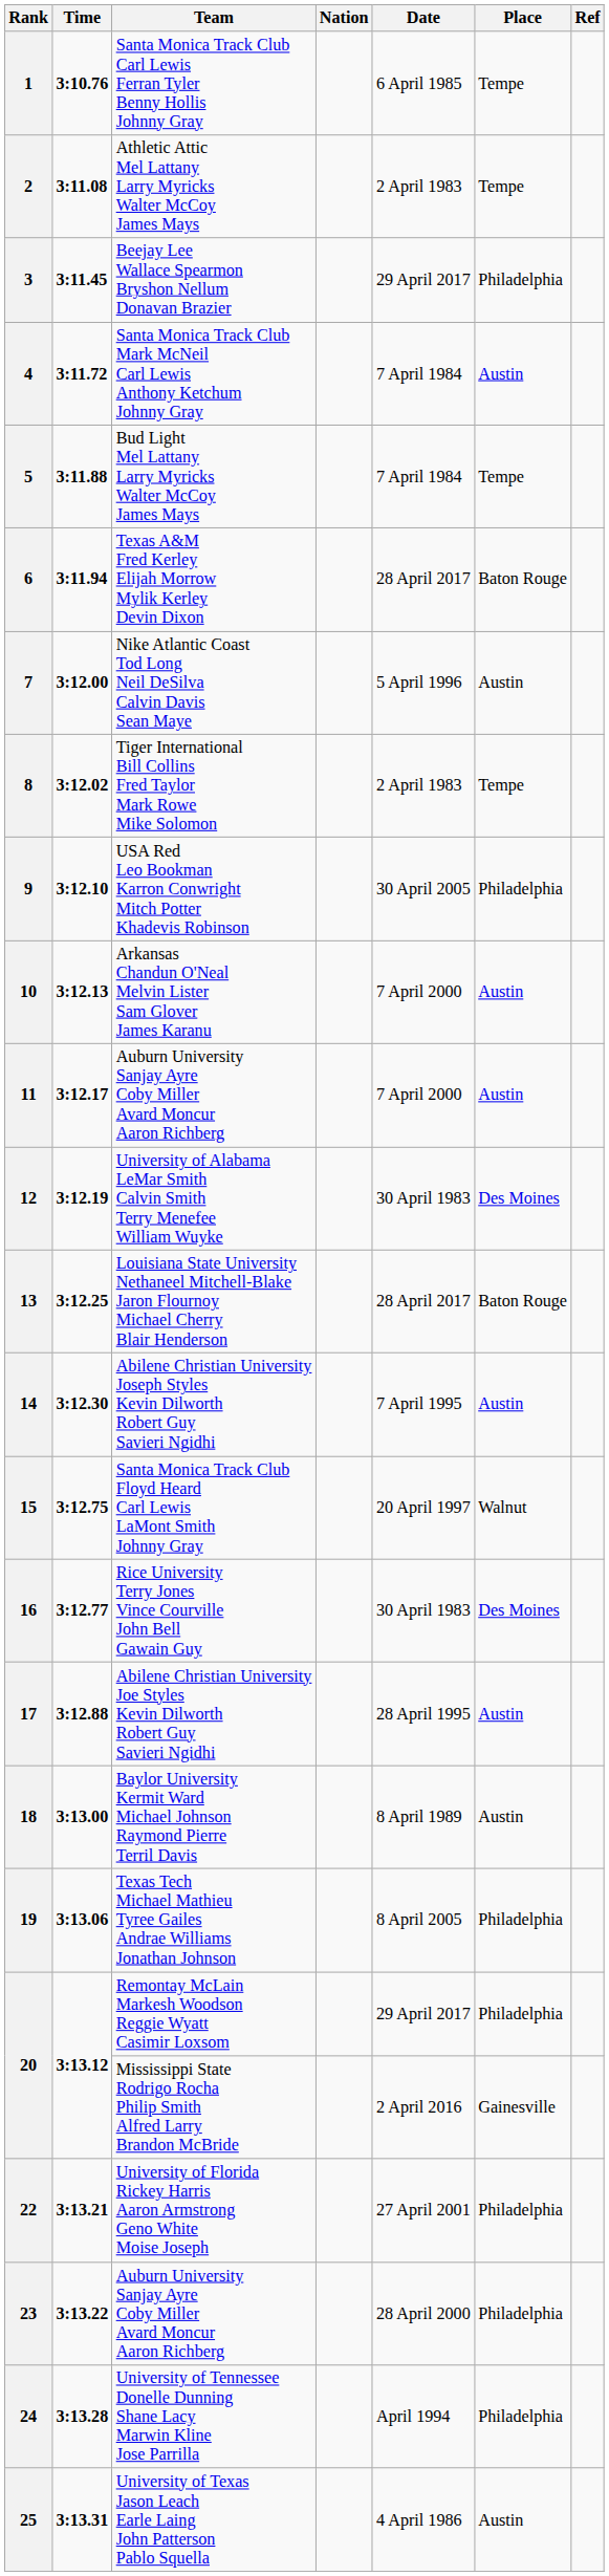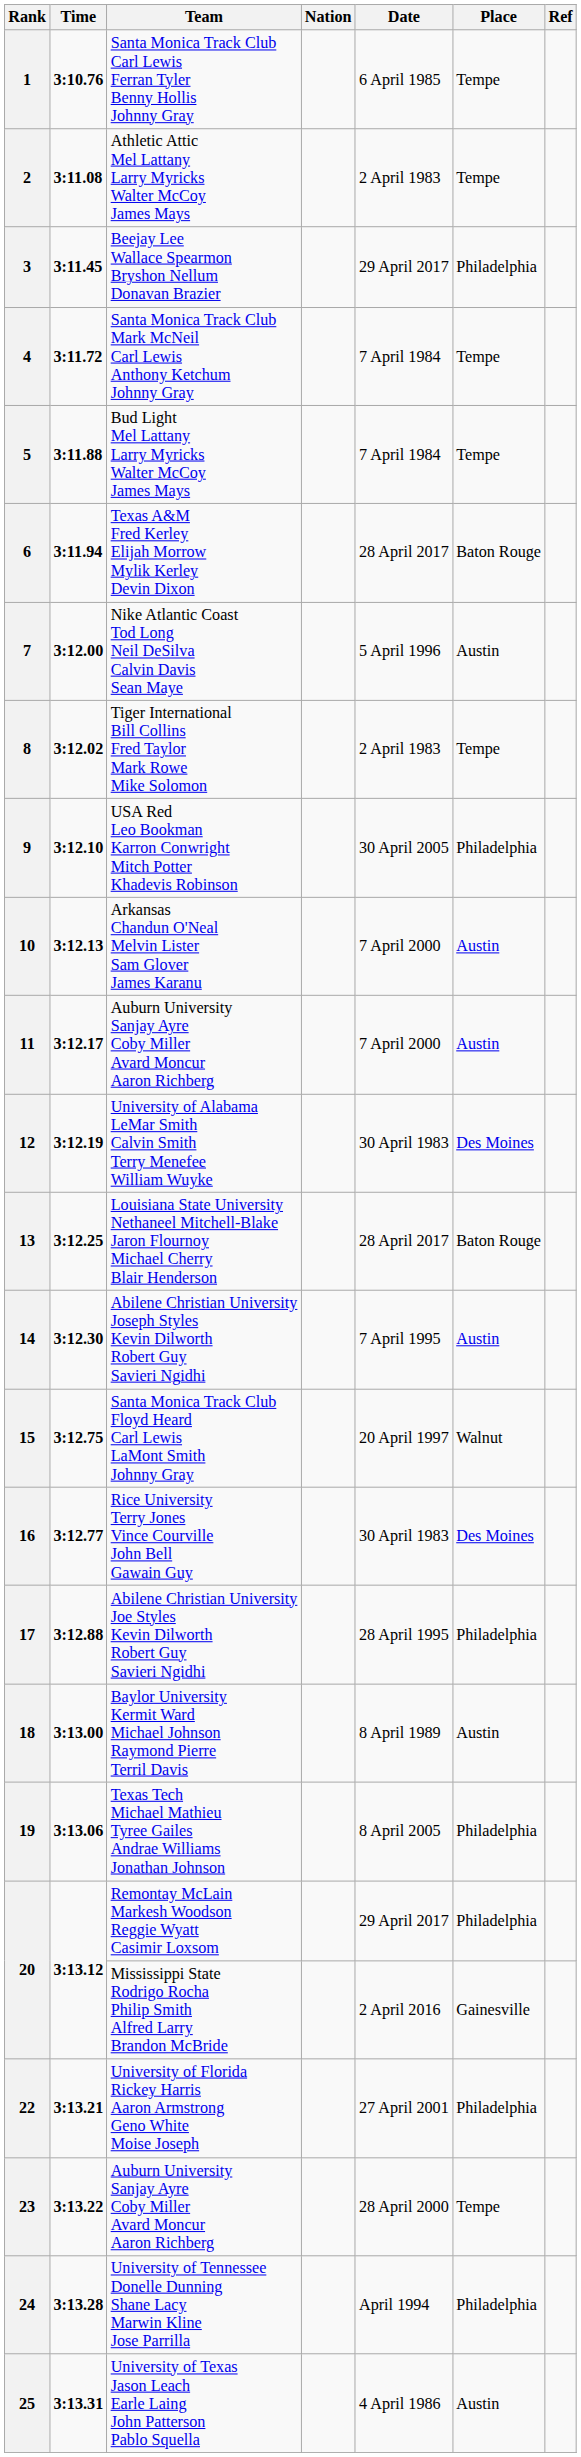 <table class="wikitable">
 <tr>
 <th>Rank</th>
 <th>Time</th>
 <th>Team</th>
 <th>Nation</th>
 <th>Date</th>
 <th>Place</th>
 <th>Ref</th>
 </tr>
 <tr>
 <th>1</th>
 <td><strong>3:10.76</strong></td>
 <td><a href='#'>Santa Monica Track Club</a><br><a href='#'>Carl Lewis</a><br><a href='#'>Ferran Tyler</a><br><a href='#'>Benny Hollis</a><br><a href='#'>Johnny Gray</a></td>
 <td></td>
 <td>6 April 1985</td>
 <td>Tempe</td>
 <td></td>
 </tr>
 <tr>
 <th>2</th>
 <td><strong>3:11.08</strong></td>
 <td>Athletic Attic<br><a href='#'>Mel Lattany</a><br><a href='#'>Larry Myricks</a><br><a href='#'>Walter McCoy</a><br><a href='#'>James Mays</a></td>
 <td></td>
 <td>2 April 1983</td>
 <td>Tempe</td>
 <td></td>
 </tr>
 <tr>
 <th>3</th>
 <td><strong>3:11.45</strong></td>
 <td><a href='#'>Beejay Lee</a><br><a href='#'>Wallace Spearmon</a><br><a href='#'>Bryshon Nellum</a><br><a href='#'>Donavan Brazier</a></td>
 <td></td>
 <td>29 April 2017</td>
 <td>Philadelphia</td>
 <td></td>
 </tr>
 <tr>
 <th>4</th>
 <td><strong>3:11.72</strong></td>
 <td><a href='#'>Santa Monica Track Club</a><br><a href='#'>Mark McNeil</a><br><a href='#'>Carl Lewis</a><br><a href='#'>Anthony Ketchum</a><br><a href='#'>Johnny Gray</a></td>
 <td></td>
 <td>7 April 1984</td>
-<td><a href='#'>Austin</a></td>
+<td>Tempe</td>
 <td></td>
 </tr>
 <tr>
 <th>5</th>
 <td><strong>3:11.88</strong></td>
 <td>Bud Light<br><a href='#'>Mel Lattany</a><br><a href='#'>Larry Myricks</a><br><a href='#'>Walter McCoy</a><br><a href='#'>James Mays</a></td>
 <td></td>
 <td>7 April 1984</td>
 <td>Tempe</td>
 <td></td>
 </tr>
 <tr>
 <th>6</th>
 <td><strong>3:11.94</strong></td>
 <td><a href='#'>Texas A&M</a><br><a href='#'>Fred Kerley</a><br><a href='#'>Elijah Morrow</a><br><a href='#'>Mylik Kerley</a><br><a href='#'>Devin Dixon</a></td>
 <td></td>
 <td>28 April 2017</td>
 <td>Baton Rouge</td>
 <td></td>
 </tr>
 <tr>
 <th>7</th>
 <td><strong>3:12.00</strong></td>
 <td>Nike Atlantic Coast<br><a href='#'>Tod Long</a><br><a href='#'>Neil DeSilva</a><br><a href='#'>Calvin Davis</a><br><a href='#'>Sean Maye</a></td>
 <td><br><br><br><br></td>
 <td>5 April 1996</td>
 <td>Austin</td>
 <td></td>
 </tr>
 <tr>
 <th>8</th>
 <td><strong>3:12.02</strong></td>
 <td>Tiger International<br><a href='#'>Bill Collins</a><br><a href='#'>Fred Taylor</a><br><a href='#'>Mark Rowe</a><br><a href='#'>Mike Solomon</a></td>
 <td><br><br><br><br></td>
 <td>2 April 1983</td>
 <td>Tempe</td>
 <td></td>
 </tr>
 <tr>
 <th>9</th>
 <td><strong>3:12.10</strong></td>
 <td>USA Red<br><a href='#'>Leo Bookman</a><br><a href='#'>Karron Conwright</a><br><a href='#'>Mitch Potter</a><br><a href='#'>Khadevis Robinson</a></td>
 <td></td>
 <td>30 April 2005</td>
 <td>Philadelphia</td>
 <td></td>
 </tr>
 <tr>
 <th>10</th>
 <td><strong>3:12.13</strong></td>
 <td>Arkansas<br><a href='#'>Chandun O'Neal</a><br><a href='#'>Melvin Lister</a><br><a href='#'>Sam Glover</a><br><a href='#'>James Karanu</a></td>
 <td><br><br><br><br></td>
 <td>7 April 2000</td>
 <td><a href='#'>Austin</a></td>
 <td></td>
 </tr>
 <tr>
 <th>11</th>
 <td><strong>3:12.17</strong></td>
 <td>Auburn University<br><a href='#'>Sanjay Ayre</a><br><a href='#'>Coby Miller</a><br><a href='#'>Avard Moncur</a><br><a href='#'>Aaron Richberg</a></td>
 <td><br><br><br><br></td>
 <td>7 April 2000</td>
 <td><a href='#'>Austin</a></td>
 <td></td>
 </tr>
 <tr>
 <th>12</th>
 <td><strong>3:12.19</strong></td>
 <td><a href='#'>University of Alabama</a><br><a href='#'>LeMar Smith</a><br><a href='#'>Calvin Smith</a><br><a href='#'>Terry Menefee</a><br><a href='#'>William Wuyke</a></td>
 <td><br><br><br><br></td>
 <td>30 April 1983</td>
 <td><a href='#'>Des Moines</a></td>
 <td></td>
 </tr>
 <tr>
 <th>13</th>
 <td><strong>3:12.25</strong></td>
 <td><a href='#'>Louisiana State University</a><br><a href='#'>Nethaneel Mitchell-Blake</a><br><a href='#'>Jaron Flournoy</a><br><a href='#'>Michael Cherry</a><br><a href='#'>Blair Henderson</a></td>
 <td><br><br><br><br></td>
 <td>28 April 2017</td>
 <td>Baton Rouge</td>
 <td></td>
 </tr>
 <tr>
 <th>14</th>
 <td><strong>3:12.30</strong></td>
 <td><a href='#'>Abilene Christian University</a><br><a href='#'>Joseph Styles</a><br><a href='#'>Kevin Dilworth</a><br><a href='#'>Robert Guy</a><br><a href='#'>Savieri Ngidhi</a></td>
 <td><br><br><br><br></td>
 <td>7 April 1995</td>
 <td><a href='#'>Austin</a></td>
 <td></td>
 </tr>
 <tr>
 <th>15</th>
 <td><strong>3:12.75</strong></td>
 <td><a href='#'>Santa Monica Track Club</a><br><a href='#'>Floyd Heard</a><br><a href='#'>Carl Lewis</a><br><a href='#'>LaMont Smith</a><br><a href='#'>Johnny Gray</a></td>
 <td></td>
 <td>20 April 1997</td>
 <td>Walnut</td>
 <td></td>
 </tr>
 <tr>
 <th>16</th>
 <td><strong>3:12.77</strong></td>
 <td><a href='#'>Rice University</a><br><a href='#'>Terry Jones</a><br><a href='#'>Vince Courville</a><br><a href='#'>John Bell</a><br><a href='#'>Gawain Guy</a></td>
 <td><br><br><br><br></td>
 <td>30 April 1983</td>
 <td><a href='#'>Des Moines</a></td>
 <td></td>
 </tr>
 <tr>
 <th>17</th>
 <td><strong>3:12.88</strong></td>
 <td><a href='#'>Abilene Christian University</a><br><a href='#'>Joe Styles</a><br><a href='#'>Kevin Dilworth</a><br><a href='#'>Robert Guy</a><br><a href='#'>Savieri Ngidhi</a></td>
 <td><br><br><br><br></td>
 <td>28 April 1995</td>
-<td><a href='#'>Austin</a></td>
+<td>Philadelphia</td>
 <td></td>
 </tr>
 <tr>
 <th>18</th>
 <td><strong>3:13.00</strong></td>
 <td><a href='#'>Baylor University</a><br><a href='#'>Kermit Ward</a><br><a href='#'>Michael Johnson</a><br><a href='#'>Raymond Pierre</a><br><a href='#'>Terril Davis</a></td>
 <td></td>
 <td>8 April 1989</td>
 <td>Austin</td>
 <td></td>
 </tr>
 <tr>
 <th>19</th>
 <td><strong>3:13.06</strong></td>
 <td><a href='#'>Texas Tech</a><br><a href='#'>Michael Mathieu</a><br><a href='#'>Tyree Gailes</a><br><a href='#'>Andrae Williams</a><br><a href='#'>Jonathan Johnson</a></td>
 <td><br><br><br><br></td>
 <td>8 April 2005</td>
 <td>Philadelphia</td>
 <td></td>
 </tr>
 <tr>
 <th rowspan=2>20</th>
 <td rowspan=2><strong>3:13.12</strong></td>
 <td><a href='#'>Remontay McLain</a><br><a href='#'>Markesh Woodson</a><br><a href='#'>Reggie Wyatt</a><br><a href='#'>Casimir Loxsom</a></td>
 <td></td>
 <td>29 April 2017</td>
 <td>Philadelphia</td>
 <td></td>
 </tr>
 <tr>
 <td>Mississippi State<br><a href='#'>Rodrigo Rocha</a><br><a href='#'>Philip Smith</a><br><a href='#'>Alfred Larry</a><br><a href='#'>Brandon McBride</a></td>
 <td><br><br><br><br></td>
 <td>2 April 2016</td>
 <td>Gainesville</td>
 <td></td>
 </tr>
 <tr>
 <th>22</th>
 <td><strong>3:13.21</strong></td>
 <td><a href='#'>University of Florida</a><br><a href='#'>Rickey Harris</a><br><a href='#'>Aaron Armstrong</a><br><a href='#'>Geno White</a><br><a href='#'>Moise Joseph</a></td>
 <td><br><br><br><br></td>
 <td>27 April 2001</td>
 <td>Philadelphia</td>
 <td></td>
 </tr>
 <tr>
 <th>23</th>
 <td><strong>3:13.22</strong></td>
 <td><a href='#'>Auburn University</a><br><a href='#'>Sanjay Ayre</a><br><a href='#'>Coby Miller</a><br><a href='#'>Avard Moncur</a><br><a href='#'>Aaron Richberg</a></td>
 <td><br><br><br><br></td>
 <td>28 April 2000</td>
-<td>Philadelphia</td>
+<td>Tempe</td>
 <td></td>
 </tr>
 <tr>
 <th>24</th>
 <td><strong>3:13.28</strong></td>
 <td><a href='#'>University of Tennessee</a><br><a href='#'>Donelle Dunning</a><br><a href='#'>Shane Lacy</a><br><a href='#'>Marwin Kline</a><br><a href='#'>Jose Parrilla</a></td>
 <td></td>
 <td>April 1994</td>
 <td>Philadelphia</td>
 <td></td>
 </tr>
 <tr>
 <th>25</th>
 <td><strong>3:13.31</strong></td>
 <td><a href='#'>University of Texas</a><br><a href='#'>Jason Leach</a><br><a href='#'>Earle Laing</a><br><a href='#'>John Patterson</a><br><a href='#'>Pablo Squella</a></td>
 <td><br><br><br><br></td>
 <td>4 April 1986</td>
 <td>Austin</td>
 <td></td>
 </tr>
 <tr>
 </tr>
 </table>
